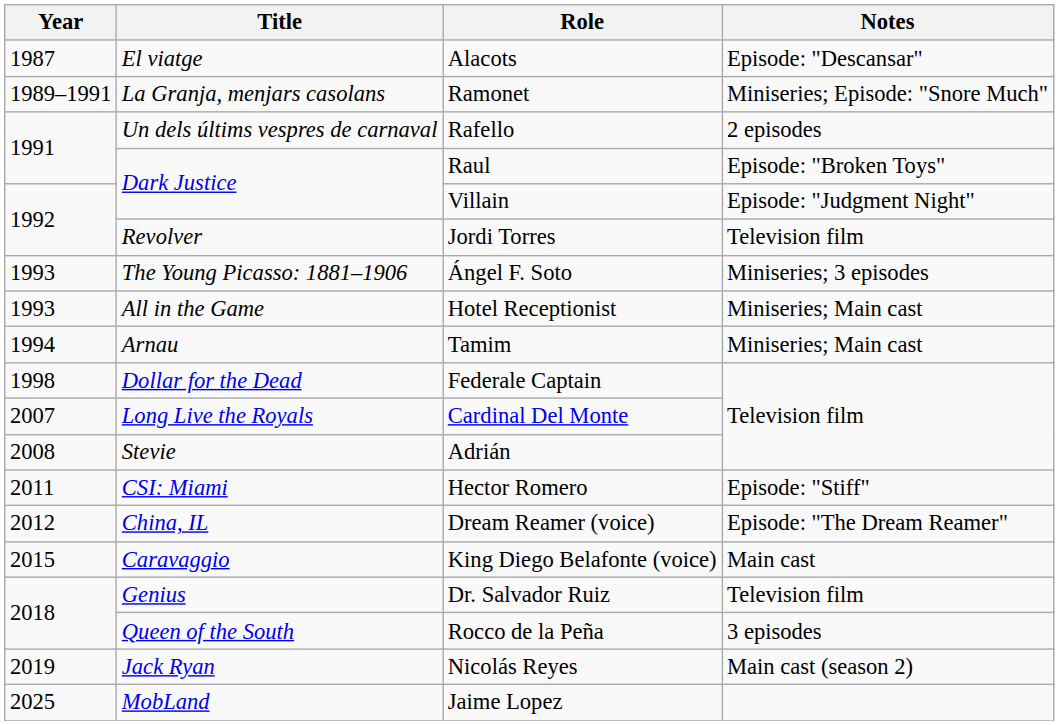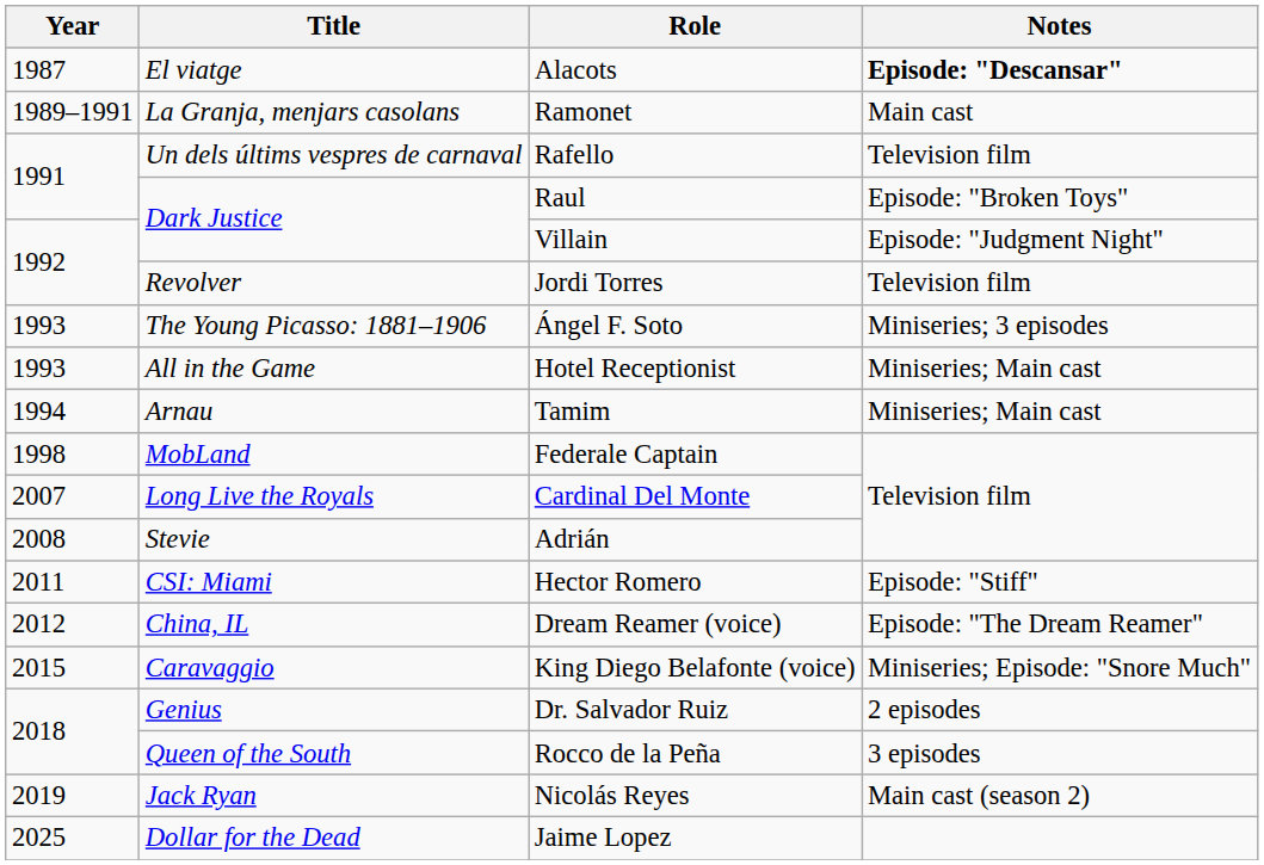 <table class="wikitable sortable">
 <tr>
 <th>Year</th>
 <th>Title</th>
 <th>Role</th>
 <th class="unsortable">Notes</th>
 </tr>
 <tr>
 <td>1987</td>
 <td><em>El viatge</em></td>
 <td>Alacots</td>
-<td>Episode: "Descansar"</td>
+<td><strong>Episode: "Descansar"</strong></td>
 </tr>
 <tr>
 <td>1989–1991</td>
 <td><em>La Granja, menjars casolans</em></td>
 <td>Ramonet</td>
-<td>Miniseries; Episode: "Snore Much"</td>
+<td>Main cast</td>
 </tr>
 <tr>
 <td rowspan="2">1991</td>
 <td><em>Un dels últims vespres de carnaval</em></td>
 <td>Rafello</td>
-<td>2 episodes</td>
+<td>Television film</td>
 </tr>
 <tr>
 <td rowspan="2"><em><a href='#'>Dark Justice</a></em></td>
 <td>Raul</td>
 <td>Episode: "Broken Toys"</td>
 </tr>
 <tr>
 <td rowspan="2">1992</td>
 <td>Villain</td>
 <td>Episode: "Judgment Night"</td>
 </tr>
 <tr>
 <td><em>Revolver</em></td>
 <td>Jordi Torres</td>
 <td>Television film</td>
 </tr>
 <tr>
 <td>1993</td>
 <td><em>The Young Picasso: 1881–1906</em></td>
 <td>Ángel F. Soto</td>
 <td>Miniseries; 3 episodes</td>
 </tr>
 <tr>
 <td>1993</td>
 <td><em>All in the Game</em></td>
 <td>Hotel Receptionist</td>
 <td>Miniseries; Main cast</td>
 </tr>
 <tr>
 <td>1994</td>
 <td><em>Arnau</em></td>
 <td>Tamim</td>
 <td>Miniseries; Main cast</td>
 </tr>
 <tr>
 <td>1998</td>
-<td><em><a href='#'>Dollar for the Dead</a></em></td>
+<td><em><a href='#'>MobLand</a></em></td>
 <td>Federale Captain</td>
 <td rowspan="3">Television film</td>
 </tr>
 <tr>
 <td>2007</td>
 <td><em><a href='#'>Long Live the Royals</a></em></td>
 <td><a href='#'>Cardinal Del Monte</a></td>
 </tr>
 <tr>
 <td>2008</td>
 <td><em>Stevie</em></td>
 <td>Adrián</td>
 </tr>
 <tr>
 <td>2011</td>
 <td><em><a href='#'>CSI: Miami</a></em></td>
 <td>Hector Romero</td>
 <td>Episode: "Stiff"</td>
 </tr>
 <tr>
 <td>2012</td>
 <td><em><a href='#'>China, IL</a></em></td>
 <td>Dream Reamer (voice)</td>
 <td>Episode: "The Dream Reamer"</td>
 </tr>
 <tr>
 <td>2015</td>
 <td><em><a href='#'>Caravaggio</a></em></td>
 <td>King Diego Belafonte (voice)</td>
-<td>Main cast</td>
+<td>Miniseries; Episode: "Snore Much"</td>
 </tr>
 <tr>
 <td rowspan="2">2018</td>
 <td><em><a href='#'>Genius</a></em></td>
 <td>Dr. Salvador Ruiz</td>
-<td>Television film</td>
+<td>2 episodes</td>
 </tr>
 <tr>
 <td><em><a href='#'>Queen of the South</a></em></td>
 <td>Rocco de la Peña</td>
 <td>3 episodes</td>
 </tr>
 <tr>
 <td>2019</td>
 <td><em><a href='#'>Jack Ryan</a></em></td>
 <td>Nicolás Reyes</td>
 <td>Main cast (season 2)</td>
 </tr>
 <tr>
 <td>2025</td>
-<td><em><a href='#'>MobLand</a></em></td>
+<td><em><a href='#'>Dollar for the Dead</a></em></td>
 <td>Jaime Lopez</td>
 <td></td>
 </tr>
 </table>
